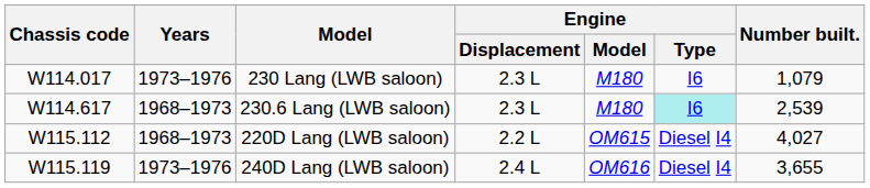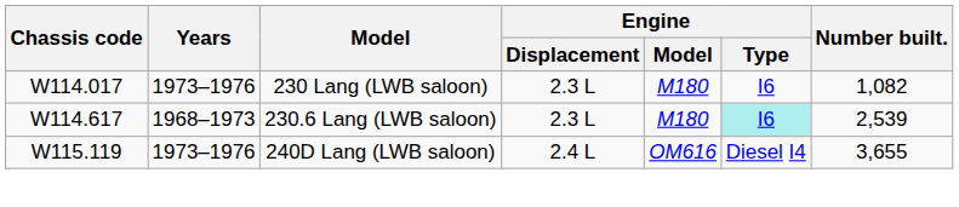 <table class=wikitable style="text-align:center;">
 <tr>
 <th rowspan=2>Chassis code</th>
 <th rowspan=2>Years</th>
 <th rowspan=2>Model</th>
 <th colspan=3>Engine</th>
 <th rowspan=2>Number built.</th>
 </tr>
 <tr>
 <th>Displacement</th>
 <th>Model</th>
 <th>Type</th>
 </tr>
 <tr>
 <td>W114.017</td>
 <td>1973–1976</td>
 <td>230 Lang (LWB saloon)</td>
 <td>2.3 L</td>
 <td><em><a href='#'>M180</a></em></td>
 <td><a href='#'>I6</a></td>
-<td>1,079</td>
+<td>1,082</td>
 </tr>
 <tr>
 <td>W114.617</td>
 <td>1968–1973</td>
 <td>230.6 Lang (LWB saloon)</td>
 <td>2.3 L</td>
 <td><em><a href='#'>M180</a></em></td>
 <td style="background: paleturquoise;"><a href='#'>I6</a></td>
 <td>2,539</td>
 </tr>
 <tr>
-<td>W115.112</td>
-<td>1968–1973</td>
-<td>220D Lang (LWB saloon)</td>
-<td>2.2 L</td>
-<td><em><a href='#'>OM615</a></em></td>
-<td><a href='#'>Diesel</a> <a href='#'>I4</a></td>
-<td>4,027</td>
-</tr>
-<tr>
 <td>W115.119</td>
 <td>1973–1976</td>
 <td>240D Lang (LWB saloon)</td>
 <td>2.4 L</td>
 <td><em><a href='#'>OM616</a></em></td>
 <td><a href='#'>Diesel</a> <a href='#'>I4</a></td>
 <td>3,655</td>
 </tr>
 </table>
